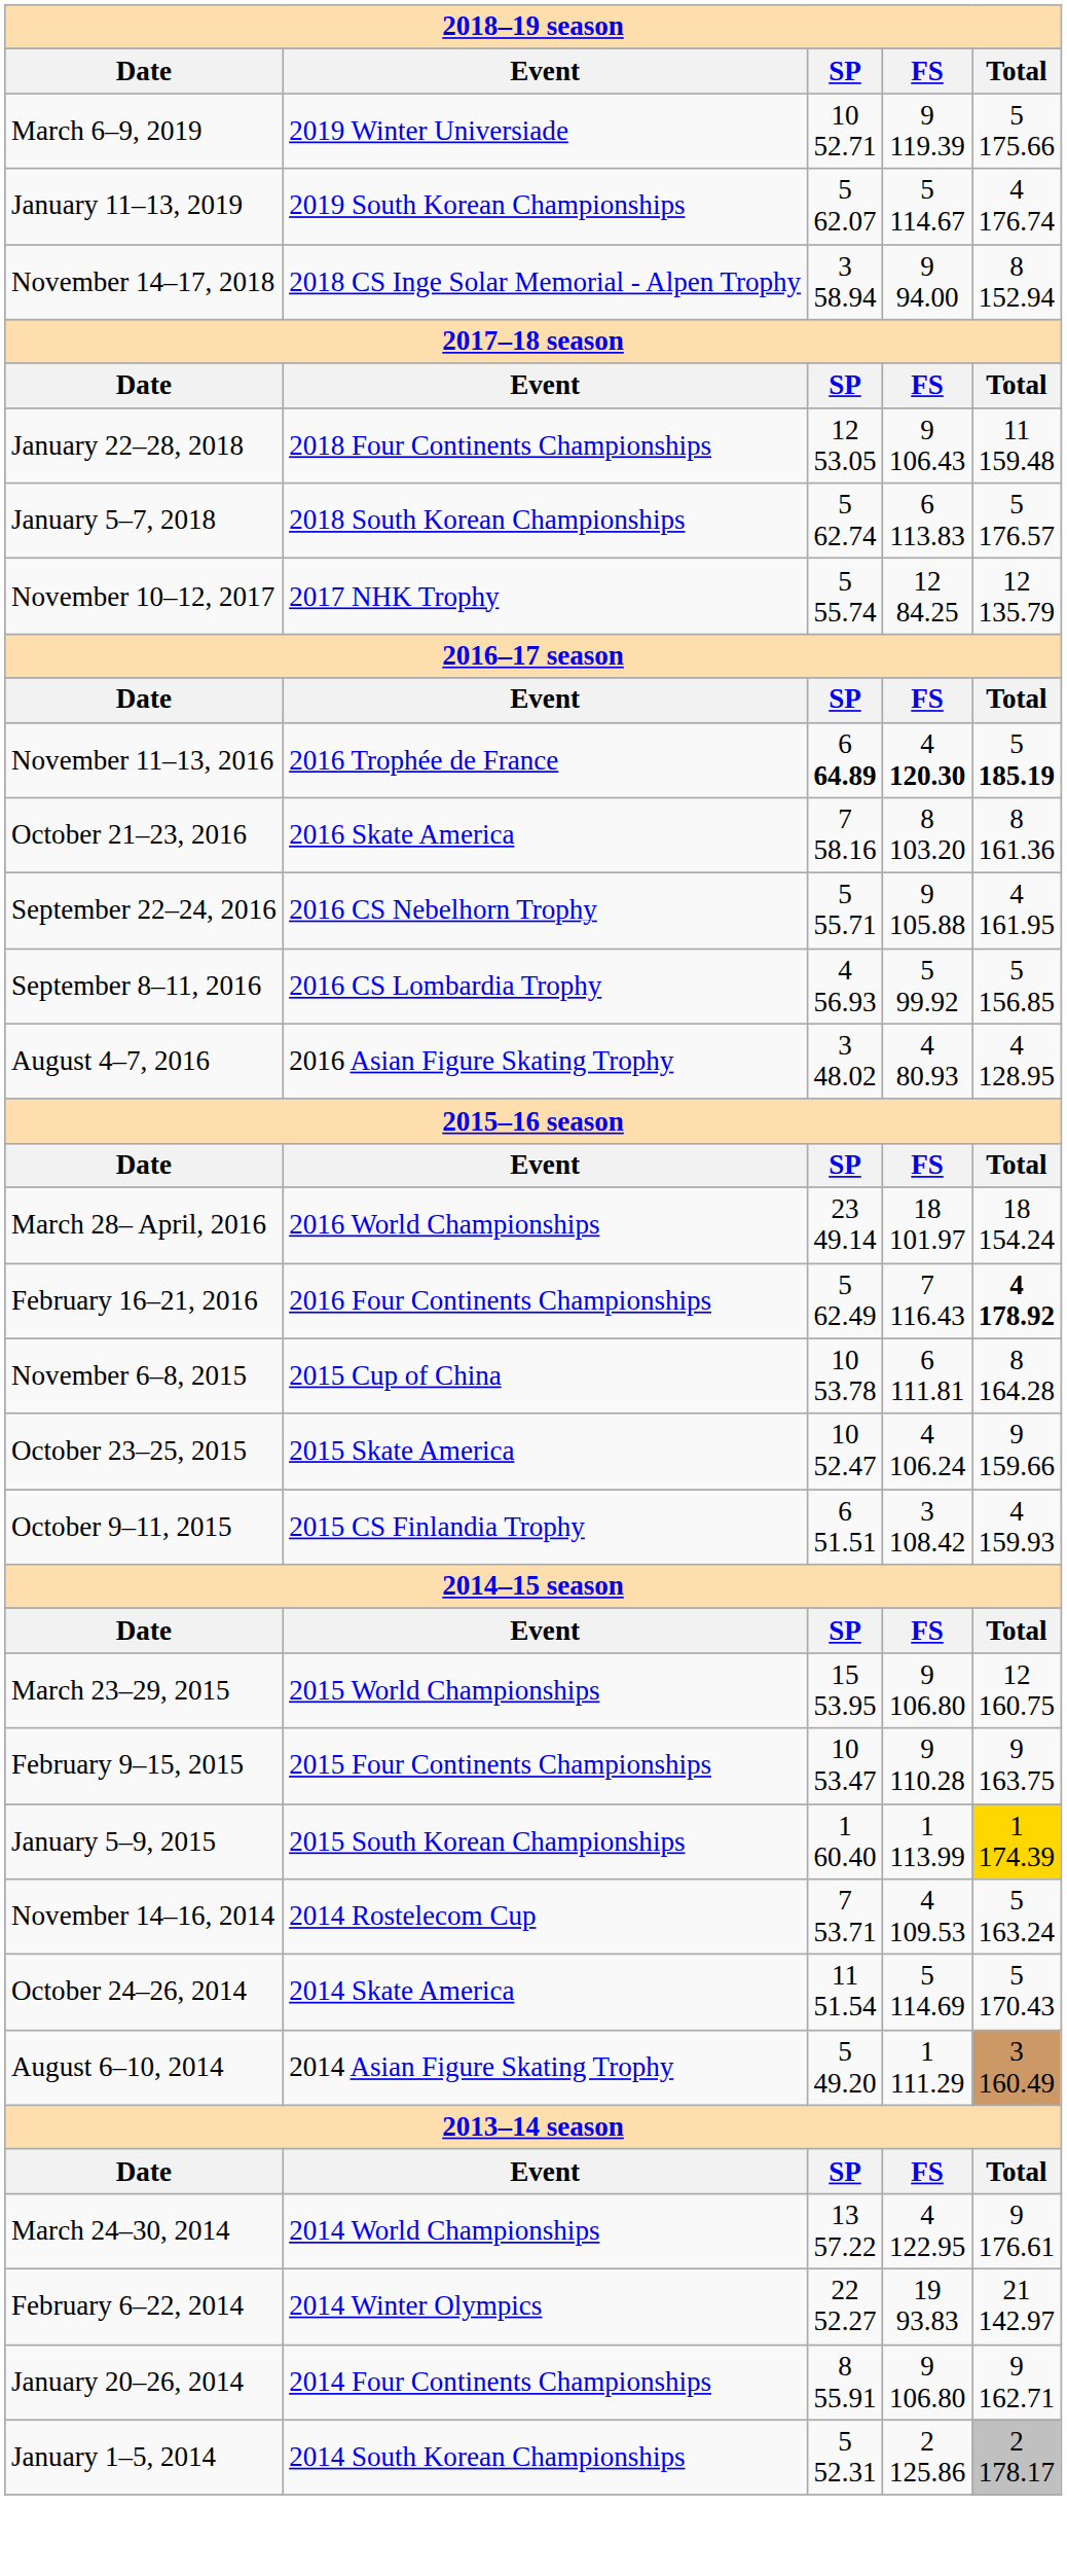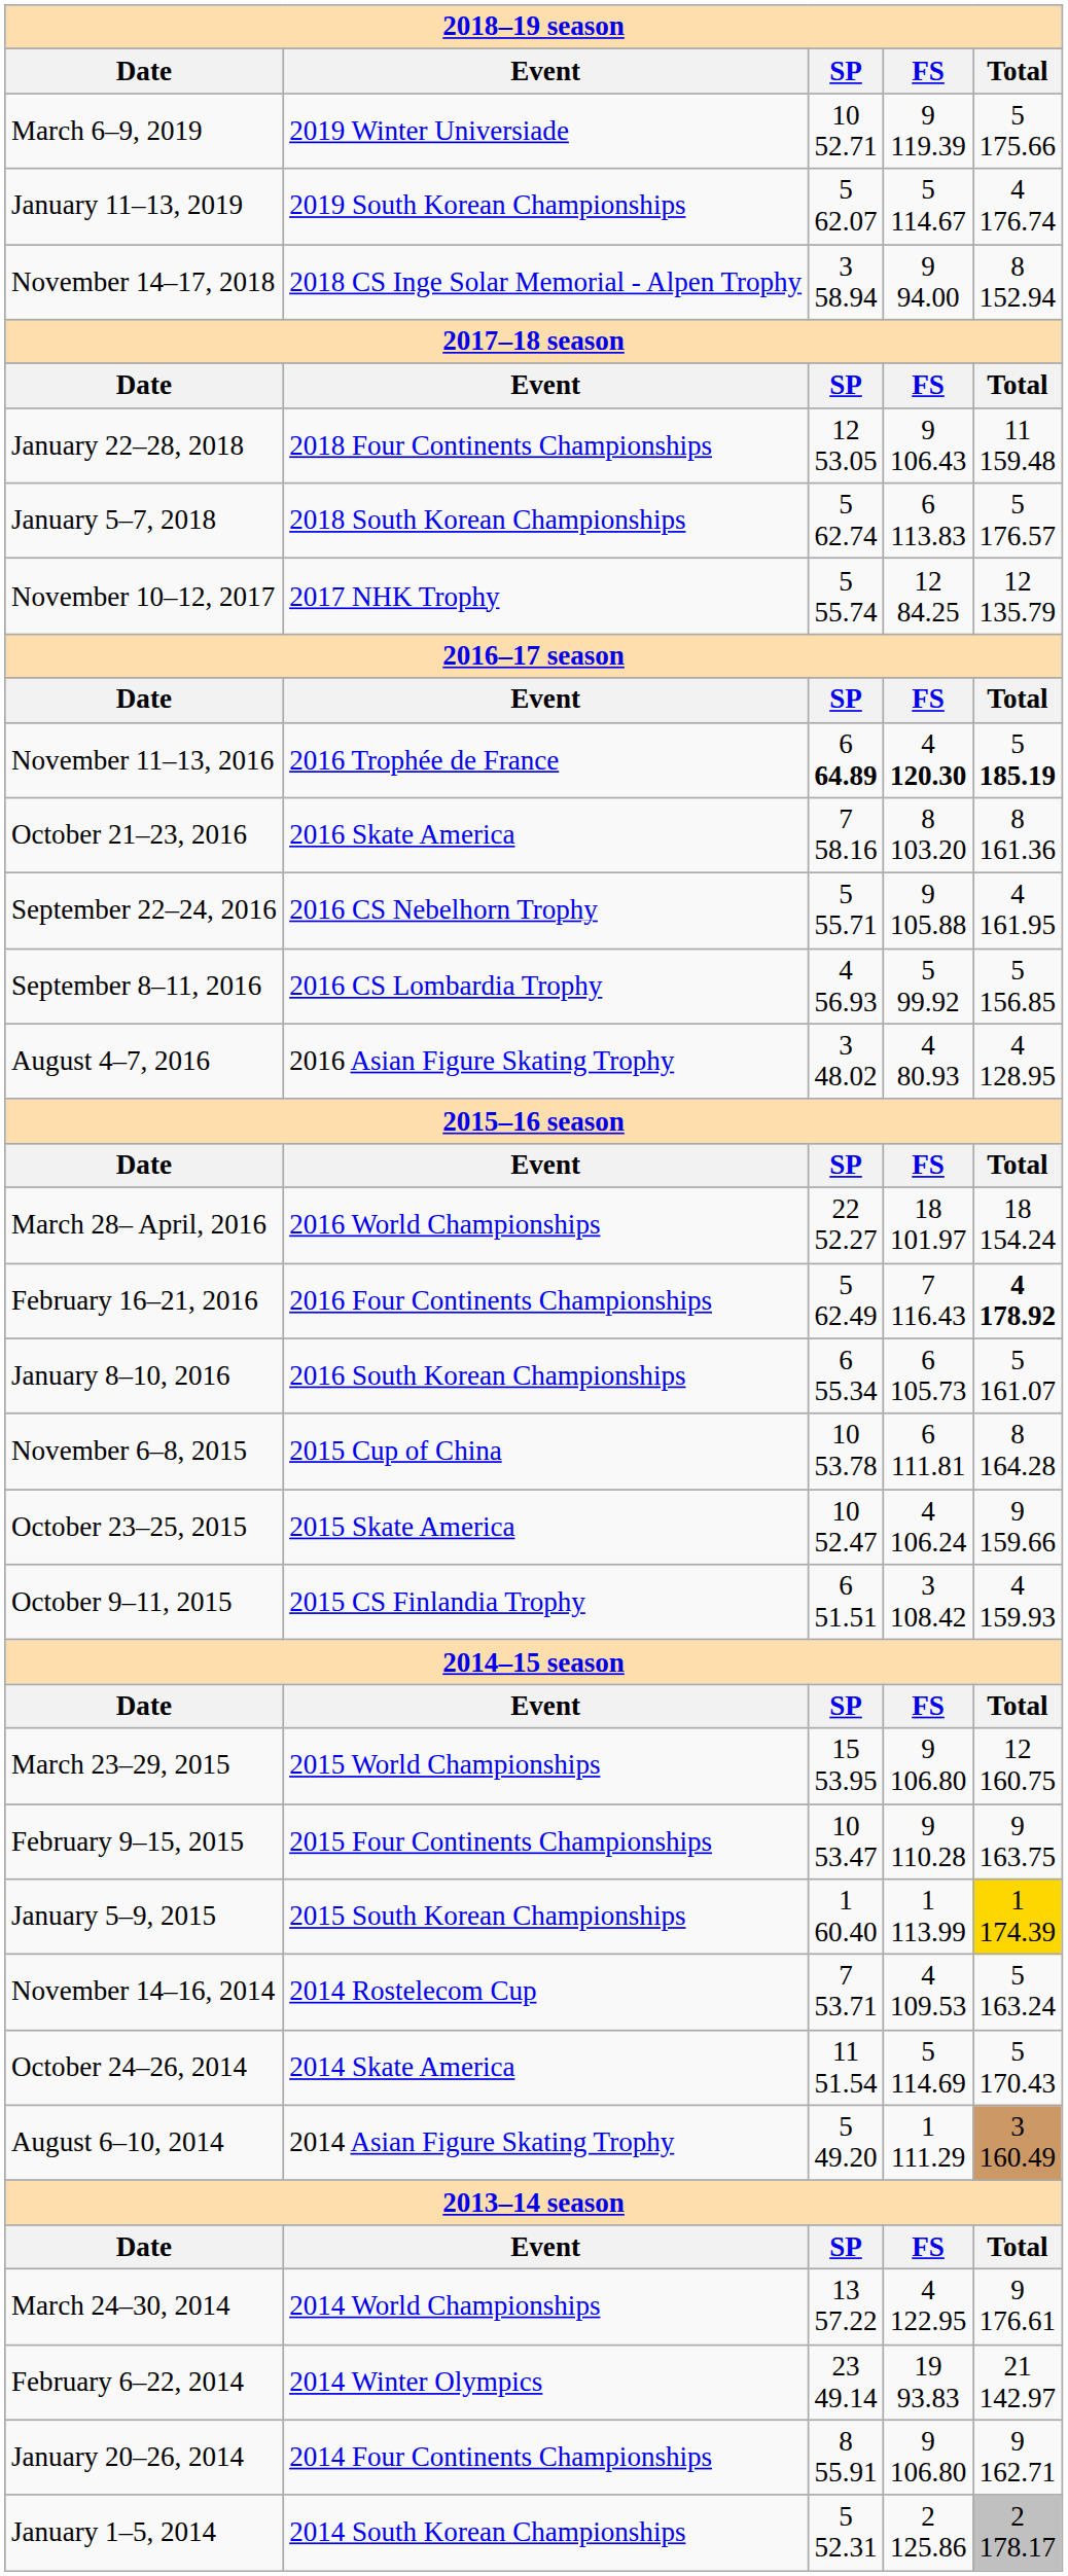 <table class="wikitable">
 <tr>
 <td style="background-color: #ffdead;" colspan=5 align=center><strong><a href='#'>2018–19 season</a></strong></td>
 </tr>
 <tr>
 <th>Date</th>
 <th>Event</th>
 <th><a href='#'>SP</a></th>
 <th><a href='#'>FS</a></th>
 <th>Total</th>
 </tr>
 <tr>
 <td>March 6–9, 2019</td>
 <td><a href='#'>2019 Winter Universiade</a></td>
 <td align=center>10 <br> 52.71</td>
 <td align=center>9 <br> 119.39</td>
 <td align=center>5 <br> 175.66</td>
 </tr>
 <tr>
 <td>January 11–13, 2019</td>
 <td><a href='#'>2019 South Korean Championships</a></td>
 <td align=center>5 <br> 62.07</td>
 <td align=center>5 <br> 114.67</td>
 <td align=center>4 <br> 176.74</td>
 </tr>
 <tr>
 <td>November 14–17, 2018</td>
 <td><a href='#'>2018 CS Inge Solar Memorial - Alpen Trophy</a></td>
 <td align=center>3 <br> 58.94</td>
 <td align=center>9 <br> 94.00</td>
 <td align=center>8 <br> 152.94</td>
 </tr>
 <tr>
 <td style="background-color: #ffdead;" colspan=5 align=center><strong><a href='#'>2017–18 season</a></strong></td>
 </tr>
 <tr>
 <th>Date</th>
 <th>Event</th>
 <th><a href='#'>SP</a></th>
 <th><a href='#'>FS</a></th>
 <th>Total</th>
 </tr>
 <tr>
 <td>January 22–28, 2018</td>
 <td><a href='#'>2018 Four Continents Championships</a></td>
 <td align=center>12 <br> 53.05</td>
 <td align=center>9 <br> 106.43</td>
 <td align=center>11 <br> 159.48</td>
 </tr>
 <tr>
 <td>January 5–7, 2018</td>
 <td><a href='#'>2018 South Korean Championships</a></td>
 <td align=center>5 <br> 62.74</td>
 <td align=center>6 <br> 113.83</td>
 <td align=center>5 <br> 176.57</td>
 </tr>
 <tr>
 <td>November 10–12, 2017</td>
 <td><a href='#'>2017 NHK Trophy</a></td>
 <td align=center>5 <br> 55.74</td>
 <td align=center>12 <br> 84.25</td>
 <td align=center>12 <br> 135.79</td>
 </tr>
 <tr>
 <td style="background-color: #ffdead;" colspan=5 align=center><strong><a href='#'>2016–17 season</a></strong></td>
 </tr>
 <tr>
 <th>Date</th>
 <th>Event</th>
 <th><a href='#'>SP</a></th>
 <th><a href='#'>FS</a></th>
 <th>Total</th>
 </tr>
 <tr>
 <td>November 11–13, 2016</td>
 <td><a href='#'>2016 Trophée de France</a></td>
 <td align=center>6 <br> <strong>64.89</strong></td>
 <td align=center>4 <br> <strong>120.30</strong></td>
 <td align=center>5 <br> <strong>185.19</strong></td>
 </tr>
 <tr>
 <td>October 21–23, 2016</td>
 <td><a href='#'>2016 Skate America</a></td>
 <td align=center>7 <br> 58.16</td>
 <td align=center>8 <br> 103.20</td>
 <td align=center>8 <br> 161.36</td>
 </tr>
 <tr>
 <td>September 22–24, 2016</td>
 <td><a href='#'>2016 CS Nebelhorn Trophy</a></td>
 <td align=center>5 <br> 55.71</td>
 <td align=center>9 <br> 105.88</td>
 <td align=center>4 <br> 161.95</td>
 </tr>
 <tr>
 <td>September 8–11, 2016</td>
 <td><a href='#'>2016 CS Lombardia Trophy</a></td>
 <td align=center>4 <br> 56.93</td>
 <td align=center>5 <br> 99.92</td>
 <td align=center>5 <br> 156.85</td>
 </tr>
 <tr>
 <td>August 4–7, 2016</td>
 <td>2016 <a href='#'>Asian Figure Skating Trophy</a></td>
 <td align=center>3 <br> 48.02</td>
 <td align=center>4 <br> 80.93</td>
 <td align=center>4 <br> 128.95</td>
 </tr>
 <tr>
 <td style="background-color: #ffdead;" colspan=5 align=center><strong><a href='#'>2015–16 season</a></strong></td>
 </tr>
 <tr>
 <th>Date</th>
 <th>Event</th>
 <th><a href='#'>SP</a></th>
 <th><a href='#'>FS</a></th>
 <th>Total</th>
 </tr>
 <tr>
 <td>March 28– April, 2016</td>
 <td><a href='#'>2016 World Championships</a></td>
-<td align=center>23 <br> 49.14</td>
+<td align=center>22 <br> 52.27</td>
 <td align=center>18 <br> 101.97</td>
 <td align=center>18 <br> 154.24</td>
 </tr>
 <tr>
 <td>February 16–21, 2016</td>
 <td><a href='#'>2016 Four Continents Championships</a></td>
 <td align=center>5 <br> 62.49</td>
 <td align=center>7 <br> 116.43</td>
 <td align=center><strong>4 <br> 178.92</strong></td>
+</tr>
+<tr>
+<td>January 8–10, 2016</td>
+<td><a href='#'>2016 South Korean Championships</a></td>
+<td align=center>6 <br> 55.34</td>
+<td align=center>6 <br> 105.73</td>
+<td align=center>5 <br> 161.07</td>
 </tr>
 <tr>
 <td>November 6–8, 2015</td>
 <td><a href='#'>2015 Cup of China</a></td>
 <td align=center>10 <br> 53.78</td>
 <td align=center>6 <br> 111.81</td>
 <td align=center>8 <br> 164.28</td>
 </tr>
 <tr>
 <td>October 23–25, 2015</td>
 <td><a href='#'>2015 Skate America</a></td>
 <td align=center>10 <br> 52.47</td>
 <td align=center>4 <br> 106.24</td>
 <td align=center>9 <br> 159.66</td>
 </tr>
 <tr>
 <td>October 9–11, 2015</td>
 <td><a href='#'>2015 CS Finlandia Trophy</a></td>
 <td align=center>6 <br> 51.51</td>
 <td align=center>3 <br> 108.42</td>
 <td align=center>4 <br> 159.93</td>
 </tr>
 <tr>
 <td style="background-color: #ffdead;" colspan=5 align=center><strong><a href='#'>2014–15 season</a></strong></td>
 </tr>
 <tr>
 <th>Date</th>
 <th>Event</th>
 <th><a href='#'>SP</a></th>
 <th><a href='#'>FS</a></th>
 <th>Total</th>
 </tr>
 <tr>
 <td>March 23–29, 2015</td>
 <td><a href='#'>2015 World Championships</a></td>
 <td align=center>15 <br> 53.95</td>
 <td align=center>9 <br> 106.80</td>
 <td align=center>12 <br> 160.75</td>
 </tr>
 <tr>
 <td>February 9–15, 2015</td>
 <td><a href='#'>2015 Four Continents Championships</a></td>
 <td align=center>10 <br> 53.47</td>
 <td align=center>9 <br> 110.28</td>
 <td align=center>9 <br> 163.75</td>
 </tr>
 <tr>
 <td>January 5–9, 2015</td>
 <td><a href='#'>2015 South Korean Championships</a></td>
 <td align=center>1 <br> 60.40</td>
 <td align=center>1 <br> 113.99</td>
 <td align=center bgcolor=gold>1 <br> 174.39</td>
 </tr>
 <tr>
 <td>November 14–16, 2014</td>
 <td><a href='#'>2014 Rostelecom Cup</a></td>
 <td align=center>7 <br> 53.71</td>
 <td align=center>4 <br> 109.53</td>
 <td align=center>5 <br> 163.24</td>
 </tr>
 <tr>
 <td>October 24–26, 2014</td>
 <td><a href='#'>2014 Skate America</a></td>
 <td align=center>11 <br> 51.54</td>
 <td align=center>5 <br> 114.69</td>
 <td align=center>5 <br> 170.43</td>
 </tr>
 <tr>
 <td>August 6–10, 2014</td>
 <td>2014 <a href='#'>Asian Figure Skating Trophy</a></td>
 <td align=center>5 <br> 49.20</td>
 <td align=center>1 <br> 111.29</td>
 <td align=center bgcolor=cc9966>3 <br> 160.49</td>
 </tr>
 <tr>
 <td style="background-color: #ffdead;" colspan=5 align=center><strong><a href='#'>2013–14 season</a></strong></td>
 </tr>
 <tr>
 <th>Date</th>
 <th>Event</th>
 <th><a href='#'>SP</a></th>
 <th><a href='#'>FS</a></th>
 <th>Total</th>
 </tr>
 <tr>
 <td>March 24–30, 2014</td>
 <td><a href='#'>2014 World Championships</a></td>
 <td align=center>13 <br> 57.22</td>
 <td align=center>4 <br> 122.95</td>
 <td align=center>9 <br> 176.61</td>
 </tr>
 <tr>
 <td>February 6–22, 2014</td>
 <td><a href='#'>2014 Winter Olympics</a></td>
-<td align=center>22 <br> 52.27</td>
+<td align=center>23 <br> 49.14</td>
 <td align=center>19 <br> 93.83</td>
 <td align=center>21 <br> 142.97</td>
 </tr>
 <tr>
 <td>January 20–26, 2014</td>
 <td><a href='#'>2014 Four Continents Championships</a></td>
 <td align=center>8 <br> 55.91</td>
 <td align=center>9 <br> 106.80</td>
 <td align=center>9 <br> 162.71</td>
 </tr>
 <tr>
 <td>January 1–5, 2014</td>
 <td><a href='#'>2014 South Korean Championships</a></td>
 <td align=center>5 <br> 52.31</td>
 <td align=center>2 <br> 125.86</td>
 <td align=center bgcolor=silver>2 <br> 178.17</td>
 </tr>
 </table>
